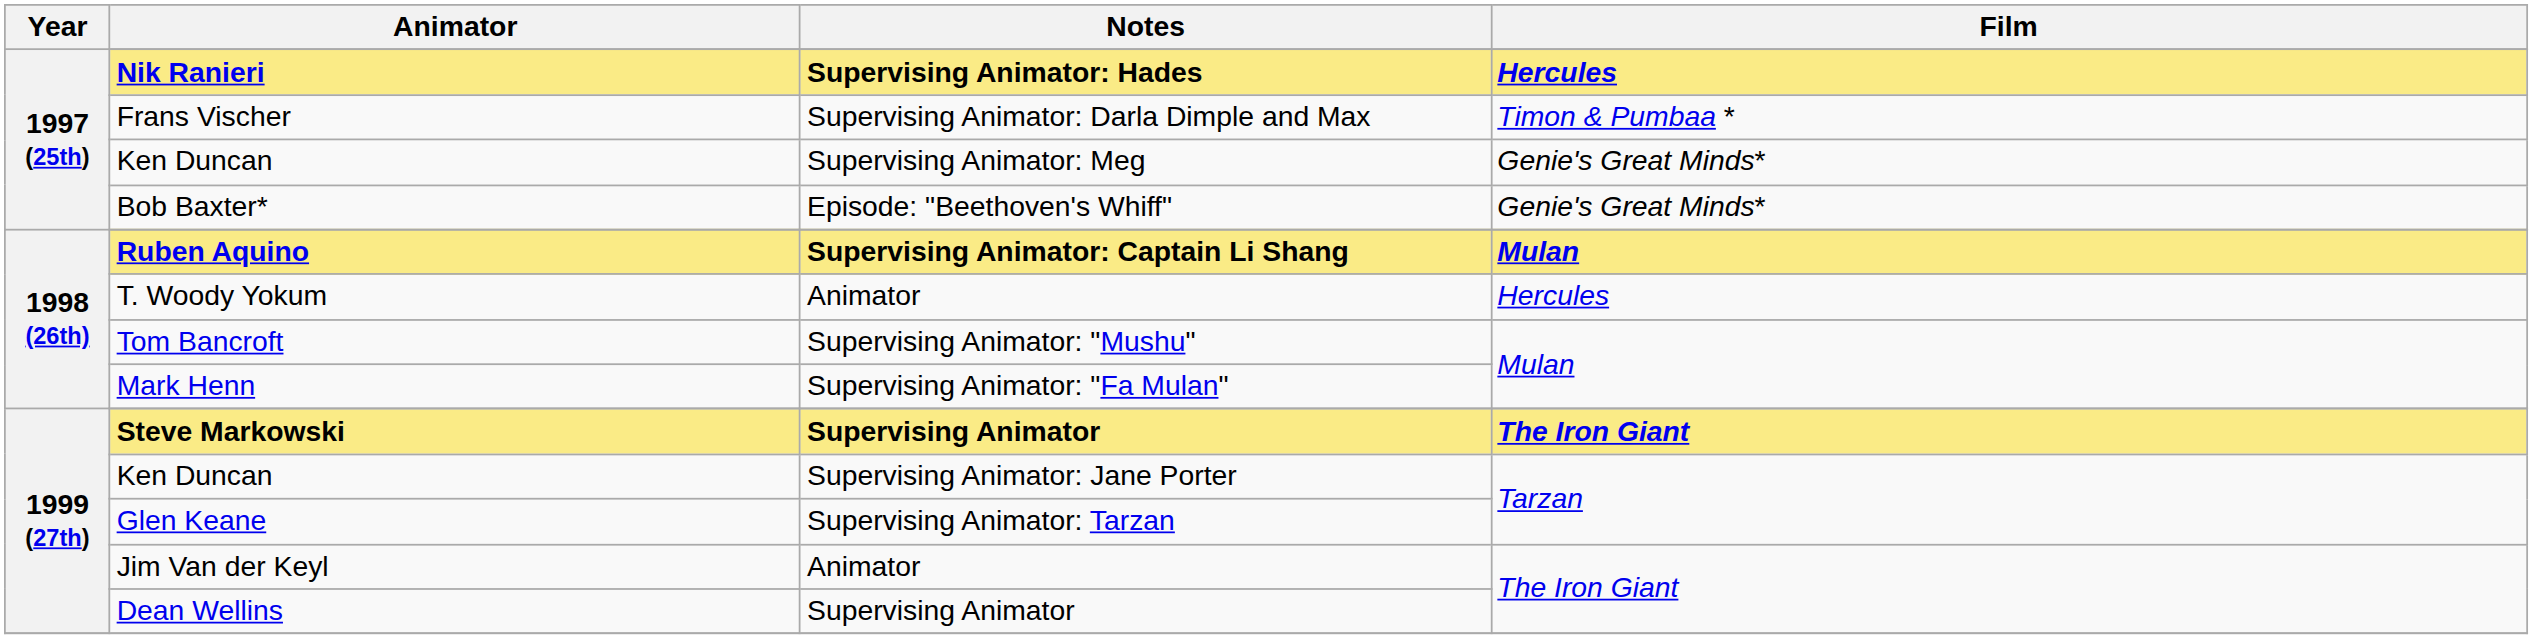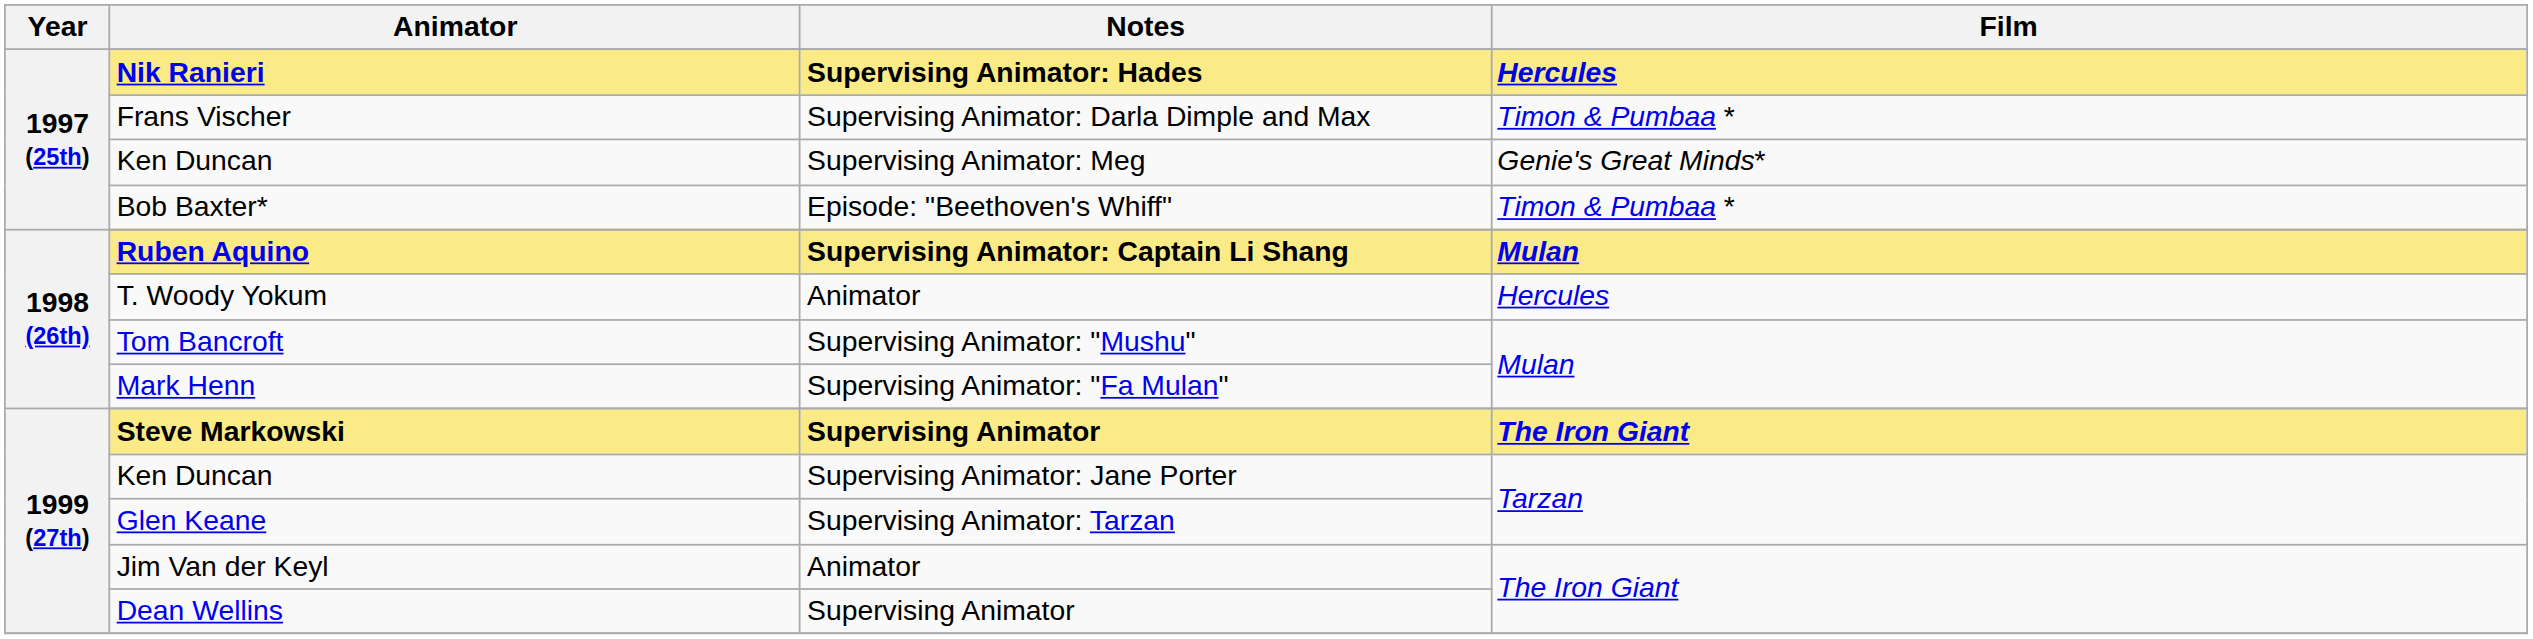 <table class="wikitable" style="width:90%;">
 <tr>
 <th style="width:3%;">Year</th>
 <th style="width:20%;">Animator</th>
 <th style="width:20%;">Notes</th>
 <th style="width:30%;">Film</th>
 </tr>
 <tr>
 <th rowspan="5" style="text-align:center;">1997 <br><small>(<a href='#'>25th</a>)</small><br></th>
 </tr>
 <tr>
 <td style="background:#FAEB86;"><strong><a href='#'>Nik Ranieri</a></strong></td>
 <td style="background:#FAEB86;"><strong>Supervising Animator: Hades</strong></td>
 <td style="background:#FAEB86;"><strong><em><a href='#'>Hercules</a></em></strong></td>
 </tr>
 <tr>
 <td>Frans Vischer</td>
 <td>Supervising Animator: Darla Dimple and Max</td>
 <td><a href='#'><em>Timon & Pumbaa</em></a> *</td>
 </tr>
 <tr>
 <td>Ken Duncan</td>
 <td>Supervising Animator: Meg</td>
 <td><em>Genie's Great Minds</em>*</td>
 </tr>
 <tr>
 <td>Bob Baxter*</td>
 <td>Episode: "Beethoven's Whiff"</td>
-<td><em>Genie's Great Minds</em>*</td>
+<td><a href='#'><em>Timon & Pumbaa</em></a> *</td>
 </tr>
 <tr>
 <th rowspan="5" style="text-align:center;">1998<br><small><a href='#'>(26th)</a></small><br></th>
 </tr>
 <tr>
 <td style="background:#FAEB86;"><strong><a href='#'>Ruben Aquino</a></strong></td>
 <td style="background:#FAEB86;"><strong>Supervising Animator: Captain Li Shang</strong></td>
 <td style="background:#FAEB86;"><strong><em><a href='#'>Mulan</a></em></strong></td>
 </tr>
 <tr>
 <td>T. Woody Yokum</td>
 <td>Animator</td>
 <td><em><a href='#'>Hercules</a></em></td>
 </tr>
 <tr>
 <td><a href='#'>Tom Bancroft</a></td>
 <td>Supervising Animator: "<a href='#'>Mushu</a>"</td>
 <td rowspan="2"><em><a href='#'>Mulan</a></em></td>
 </tr>
 <tr>
 <td><a href='#'>Mark Henn</a></td>
 <td>Supervising Animator: "<a href='#'>Fa Mulan</a>"</td>
 </tr>
 <tr>
 <th rowspan="6" style="text-align:center;">1999 <br><small>(<a href='#'>27th</a>)</small><br></th>
 </tr>
 <tr>
 <td style="background:#FAEB86;"><strong>Steve Markowski</strong></td>
 <td style="background:#FAEB86;"><strong>Supervising Animator</strong></td>
 <td style="background:#FAEB86;"><strong><em><a href='#'>The Iron Giant</a></em></strong></td>
 </tr>
 <tr>
 <td>Ken Duncan</td>
 <td>Supervising Animator: Jane Porter</td>
 <td rowspan="2"><a href='#'><em>Tarzan</em></a></td>
 </tr>
 <tr>
 <td><a href='#'>Glen Keane</a></td>
 <td>Supervising Animator: <a href='#'>Tarzan</a></td>
 </tr>
 <tr>
 <td>Jim Van der Keyl</td>
 <td>Animator</td>
 <td rowspan="2"><em><a href='#'>The Iron Giant</a></em></td>
 </tr>
 <tr>
 <td><a href='#'>Dean Wellins</a></td>
 <td>Supervising Animator</td>
 </tr>
 <tr>
 </tr>
 </table>
